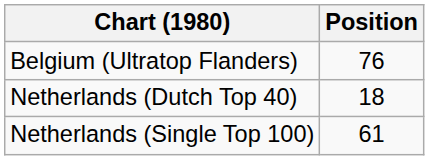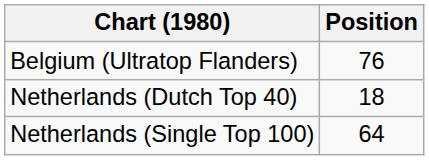 <table class="wikitable sortable">
 <tr>
 <th>Chart (1980)</th>
 <th>Position</th>
 </tr>
 <tr>
 <td>Belgium (Ultratop Flanders)</td>
 <td align="center">76</td>
 </tr>
 <tr>
 <td>Netherlands (Dutch Top 40)</td>
 <td align="center">18</td>
 </tr>
 <tr>
 <td>Netherlands (Single Top 100)</td>
-<td align="center">61</td>
+<td align="center">64</td>
 </tr>
 </table>
